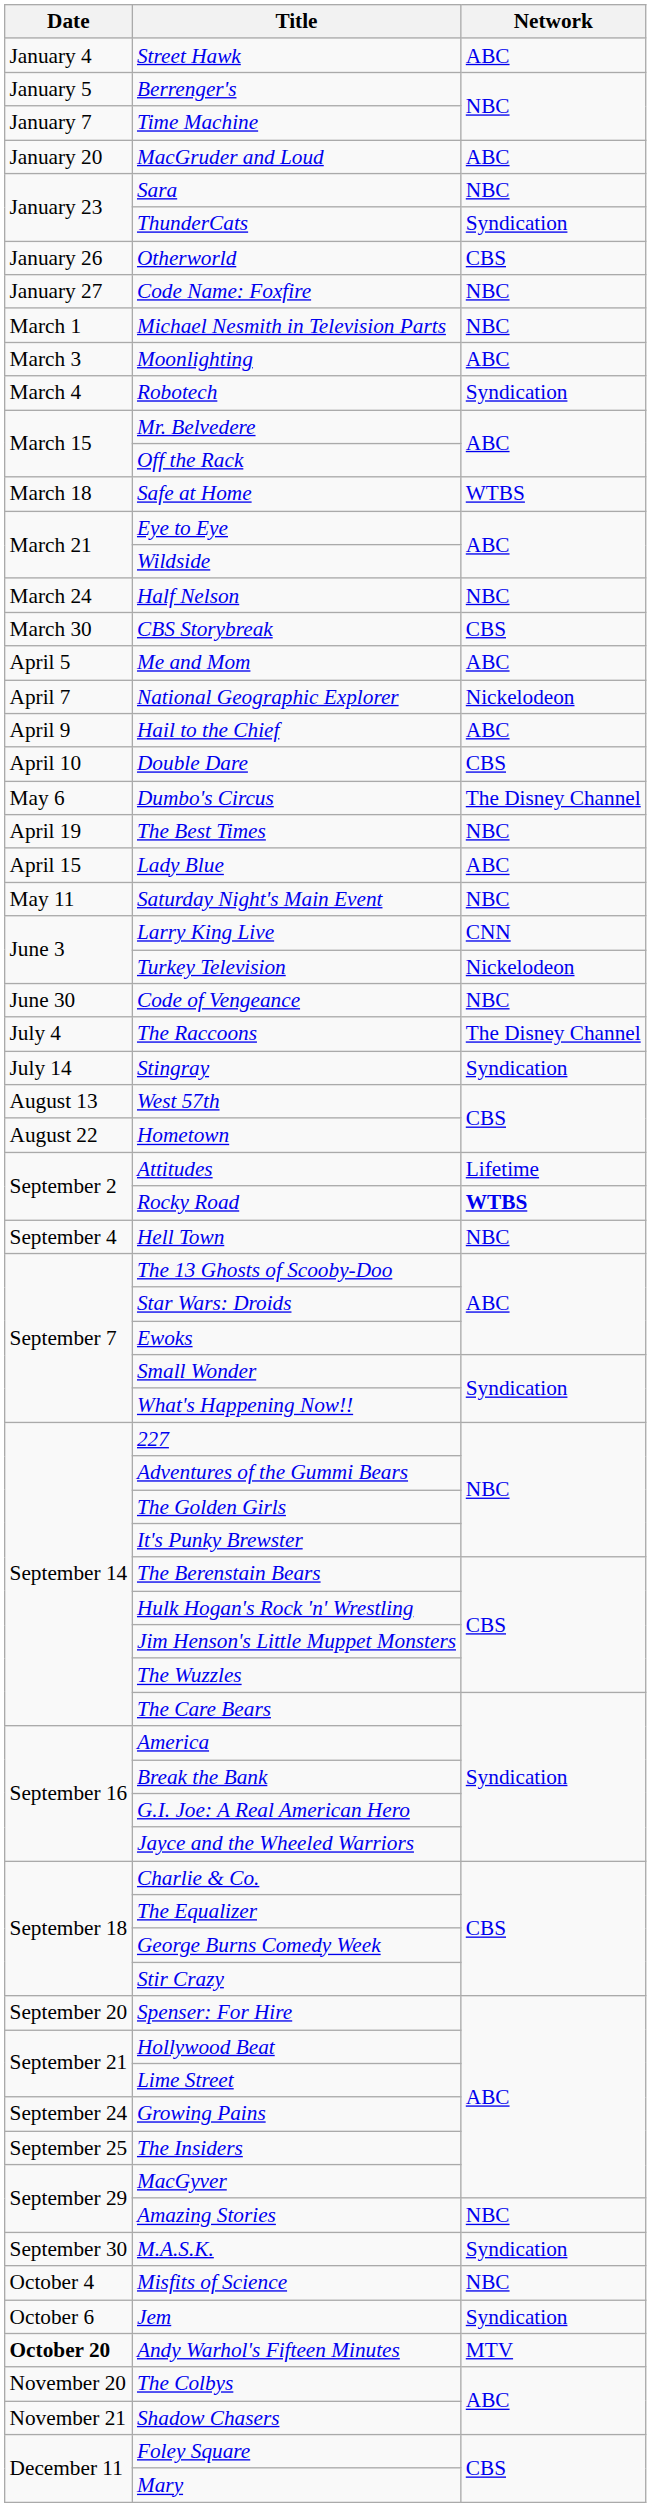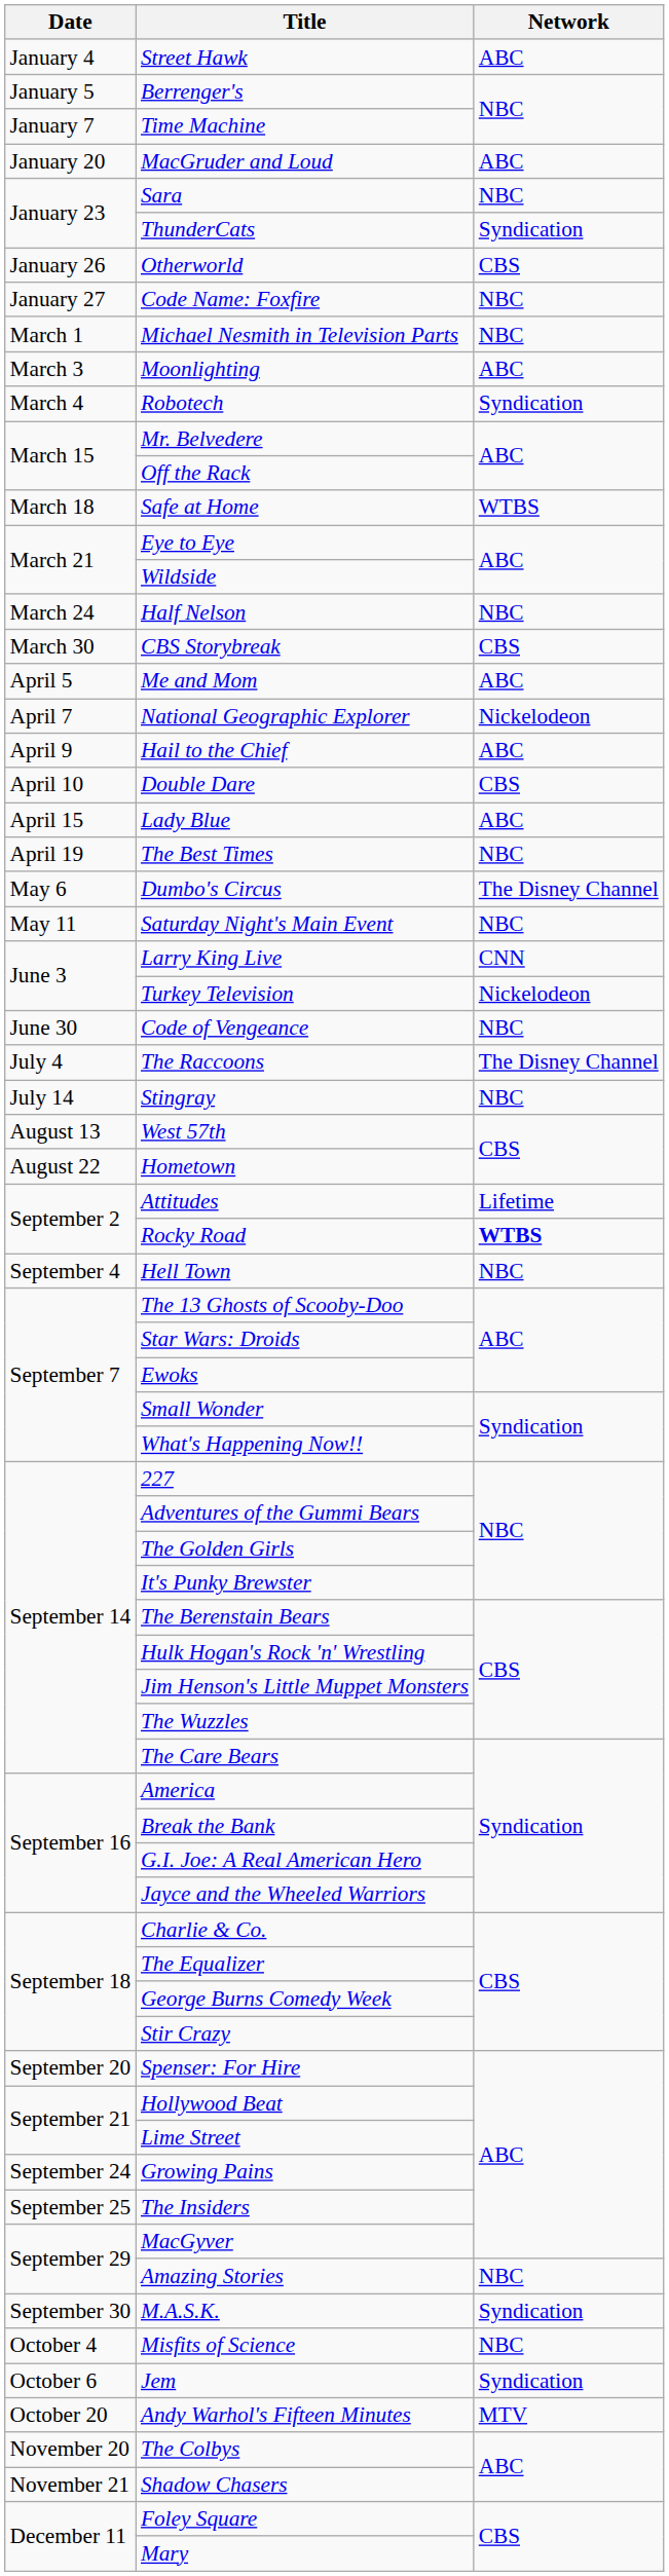 <table class="wikitable sortable">
 <tr>
 <th>Date</th>
 <th>Title</th>
 <th>Network</th>
 </tr>
 <tr>
 <td>January 4</td>
 <td><em><a href='#'>Street Hawk</a></em></td>
 <td><a href='#'>ABC</a></td>
 </tr>
 <tr>
 <td>January 5</td>
 <td><em><a href='#'>Berrenger's</a></em></td>
 <td rowspan="2"><a href='#'>NBC</a></td>
 </tr>
 <tr>
 <td>January 7</td>
 <td><em><a href='#'>Time Machine</a></em></td>
 </tr>
 <tr>
 <td>January 20</td>
 <td><em><a href='#'>MacGruder and Loud</a></em></td>
 <td><a href='#'>ABC</a></td>
 </tr>
 <tr>
 <td rowspan="2">January 23</td>
 <td><em><a href='#'>Sara</a></em></td>
 <td><a href='#'>NBC</a></td>
 </tr>
 <tr>
 <td><em><a href='#'>ThunderCats</a></em></td>
 <td><a href='#'>Syndication</a></td>
 </tr>
 <tr>
 <td>January 26</td>
 <td><em><a href='#'>Otherworld</a></em></td>
 <td><a href='#'>CBS</a></td>
 </tr>
 <tr>
 <td>January 27</td>
 <td><em><a href='#'>Code Name: Foxfire</a></em></td>
 <td><a href='#'>NBC</a></td>
 </tr>
 <tr>
 <td>March 1</td>
 <td><em><a href='#'>Michael Nesmith in Television Parts</a></em></td>
 <td><a href='#'>NBC</a></td>
 </tr>
 <tr>
 <td>March 3</td>
 <td><em><a href='#'>Moonlighting</a></em></td>
 <td><a href='#'>ABC</a></td>
 </tr>
 <tr>
 <td>March 4</td>
 <td><em><a href='#'>Robotech</a></em></td>
 <td><a href='#'>Syndication</a></td>
 </tr>
 <tr>
 <td rowspan="2">March 15</td>
 <td><em><a href='#'>Mr. Belvedere</a></em></td>
 <td rowspan="2"><a href='#'>ABC</a></td>
 </tr>
 <tr>
 <td><em><a href='#'>Off the Rack</a></em></td>
 </tr>
 <tr>
 <td>March 18</td>
 <td><em><a href='#'>Safe at Home</a></em></td>
 <td><a href='#'>WTBS</a></td>
 </tr>
 <tr>
 <td rowspan="2">March 21</td>
 <td><em><a href='#'>Eye to Eye</a></em></td>
 <td rowspan="2"><a href='#'>ABC</a></td>
 </tr>
 <tr>
 <td><em><a href='#'>Wildside</a></em></td>
 </tr>
 <tr>
 <td>March 24</td>
 <td><em><a href='#'>Half Nelson</a></em></td>
 <td><a href='#'>NBC</a></td>
 </tr>
 <tr>
 <td>March 30</td>
 <td><em><a href='#'>CBS Storybreak</a></em></td>
 <td><a href='#'>CBS</a></td>
 </tr>
 <tr>
 <td>April 5</td>
 <td><em><a href='#'>Me and Mom</a></em></td>
 <td><a href='#'>ABC</a></td>
 </tr>
 <tr>
 <td>April 7</td>
 <td><em><a href='#'>National Geographic Explorer</a></em></td>
 <td><a href='#'>Nickelodeon</a></td>
 </tr>
 <tr>
 <td>April 9</td>
 <td><em><a href='#'>Hail to the Chief</a></em></td>
 <td><a href='#'>ABC</a></td>
 </tr>
 <tr>
 <td>April 10</td>
 <td><em><a href='#'>Double Dare</a></em></td>
 <td><a href='#'>CBS</a></td>
 </tr>
 <tr>
-<td>May 6</td>
-<td><em><a href='#'>Dumbo's Circus</a></em></td>
-<td><a href='#'>The Disney Channel</a></td>
+<td>April 15</td>
+<td><em><a href='#'>Lady Blue</a></em></td>
+<td><a href='#'>ABC</a></td>
 </tr>
 <tr>
 <td>April 19</td>
 <td><em><a href='#'>The Best Times</a></em></td>
 <td><a href='#'>NBC</a></td>
 </tr>
 <tr>
-<td>April 15</td>
-<td><em><a href='#'>Lady Blue</a></em></td>
-<td><a href='#'>ABC</a></td>
+<td>May 6</td>
+<td><em><a href='#'>Dumbo's Circus</a></em></td>
+<td><a href='#'>The Disney Channel</a></td>
 </tr>
 <tr>
 <td>May 11</td>
 <td><em><a href='#'>Saturday Night's Main Event</a></em></td>
 <td><a href='#'>NBC</a></td>
 </tr>
 <tr>
 <td rowspan="2">June 3</td>
 <td><em><a href='#'>Larry King Live</a></em></td>
 <td><a href='#'>CNN</a></td>
 </tr>
 <tr>
 <td><em><a href='#'>Turkey Television</a></em></td>
 <td><a href='#'>Nickelodeon</a></td>
 </tr>
 <tr>
 <td>June 30</td>
 <td><em><a href='#'>Code of Vengeance</a></em></td>
 <td><a href='#'>NBC</a></td>
 </tr>
 <tr>
 <td>July 4</td>
 <td><em><a href='#'>The Raccoons</a></em></td>
 <td><a href='#'>The Disney Channel</a></td>
 </tr>
 <tr>
 <td>July 14</td>
 <td><em><a href='#'>Stingray</a></em></td>
-<td><a href='#'>Syndication</a></td>
+<td><a href='#'>NBC</a></td>
 </tr>
 <tr>
 <td>August 13</td>
 <td><em><a href='#'>West 57th</a></em></td>
 <td rowspan="2"><a href='#'>CBS</a></td>
 </tr>
 <tr>
 <td>August 22</td>
 <td><em><a href='#'>Hometown</a></em></td>
 </tr>
 <tr>
 <td rowspan="2">September 2</td>
 <td><em><a href='#'>Attitudes</a></em></td>
 <td><a href='#'>Lifetime</a></td>
 </tr>
 <tr>
 <td><em><a href='#'>Rocky Road</a></em></td>
 <td><strong><a href='#'>WTBS</a></strong></td>
 </tr>
 <tr>
 <td>September 4</td>
 <td><em><a href='#'>Hell Town</a></em></td>
 <td><a href='#'>NBC</a></td>
 </tr>
 <tr>
 <td rowspan="5">September 7</td>
 <td><em><a href='#'>The 13 Ghosts of Scooby-Doo</a></em></td>
 <td rowspan="3"><a href='#'>ABC</a></td>
 </tr>
 <tr>
 <td><em><a href='#'>Star Wars: Droids</a></em></td>
 </tr>
 <tr>
 <td><em><a href='#'>Ewoks</a></em></td>
 </tr>
 <tr>
 <td><em><a href='#'>Small Wonder</a></em></td>
 <td rowspan="2"><a href='#'>Syndication</a></td>
 </tr>
 <tr>
 <td><em><a href='#'>What's Happening Now!!</a></em></td>
 </tr>
 <tr>
 <td rowspan="9">September 14</td>
 <td><em><a href='#'>227</a></em></td>
 <td rowspan="4"><a href='#'>NBC</a></td>
 </tr>
 <tr>
 <td><em><a href='#'>Adventures of the Gummi Bears</a></em></td>
 </tr>
 <tr>
 <td><em><a href='#'>The Golden Girls</a></em></td>
 </tr>
 <tr>
 <td><em><a href='#'>It's Punky Brewster</a></em></td>
 </tr>
 <tr>
 <td><em><a href='#'>The Berenstain Bears</a></em></td>
 <td rowspan="4"><a href='#'>CBS</a></td>
 </tr>
 <tr>
 <td><em><a href='#'>Hulk Hogan's Rock 'n' Wrestling</a></em></td>
 </tr>
 <tr>
 <td><em><a href='#'>Jim Henson's Little Muppet Monsters</a></em></td>
 </tr>
 <tr>
 <td><em><a href='#'>The Wuzzles</a></em></td>
 </tr>
 <tr>
 <td><em><a href='#'>The Care Bears</a></em></td>
 <td rowspan="5"><a href='#'>Syndication</a></td>
 </tr>
 <tr>
 <td rowspan="4">September 16</td>
 <td><em><a href='#'>America</a></em></td>
 </tr>
 <tr>
 <td><em><a href='#'>Break the Bank</a></em></td>
 </tr>
 <tr>
 <td><em><a href='#'>G.I. Joe: A Real American Hero</a></em></td>
 </tr>
 <tr>
 <td><em><a href='#'>Jayce and the Wheeled Warriors</a></em></td>
 </tr>
 <tr>
 <td rowspan="4">September 18</td>
 <td><em><a href='#'>Charlie & Co.</a></em></td>
 <td rowspan="4"><a href='#'>CBS</a></td>
 </tr>
 <tr>
 <td><em><a href='#'>The Equalizer</a></em></td>
 </tr>
 <tr>
 <td><em><a href='#'>George Burns Comedy Week</a></em></td>
 </tr>
 <tr>
 <td><em><a href='#'>Stir Crazy</a></em></td>
 </tr>
 <tr>
 <td>September 20</td>
 <td><em><a href='#'>Spenser: For Hire</a></em></td>
 <td rowspan="6"><a href='#'>ABC</a></td>
 </tr>
 <tr>
 <td rowspan="2">September 21</td>
 <td><em><a href='#'>Hollywood Beat</a></em></td>
 </tr>
 <tr>
 <td><em><a href='#'>Lime Street</a></em></td>
 </tr>
 <tr>
 <td>September 24</td>
 <td><em><a href='#'>Growing Pains</a></em></td>
 </tr>
 <tr>
 <td>September 25</td>
 <td><em><a href='#'>The Insiders</a></em></td>
 </tr>
 <tr>
 <td rowspan="2">September 29</td>
 <td><em><a href='#'>MacGyver</a></em></td>
 </tr>
 <tr>
 <td><em><a href='#'>Amazing Stories</a></em></td>
 <td><a href='#'>NBC</a></td>
 </tr>
 <tr>
 <td>September 30</td>
 <td><em><a href='#'>M.A.S.K.</a></em></td>
 <td><a href='#'>Syndication</a></td>
 </tr>
 <tr>
 <td>October 4</td>
 <td><em><a href='#'>Misfits of Science</a></em></td>
 <td><a href='#'>NBC</a></td>
 </tr>
 <tr>
 <td>October 6</td>
 <td><em><a href='#'>Jem</a></em></td>
 <td><a href='#'>Syndication</a></td>
 </tr>
 <tr>
-<td><strong>October 20</strong></td>
+<td>October 20</td>
 <td><em><a href='#'>Andy Warhol's Fifteen Minutes</a></em></td>
 <td><a href='#'>MTV</a></td>
 </tr>
 <tr>
 <td>November 20</td>
 <td><em><a href='#'>The Colbys</a></em></td>
 <td rowspan="2"><a href='#'>ABC</a></td>
 </tr>
 <tr>
 <td>November 21</td>
 <td><em><a href='#'>Shadow Chasers</a></em></td>
 </tr>
 <tr>
 <td rowspan="2">December 11</td>
 <td><em><a href='#'>Foley Square</a></em></td>
 <td rowspan="2"><a href='#'>CBS</a></td>
 </tr>
 <tr>
 <td><em><a href='#'>Mary</a></em></td>
 </tr>
 </table>
